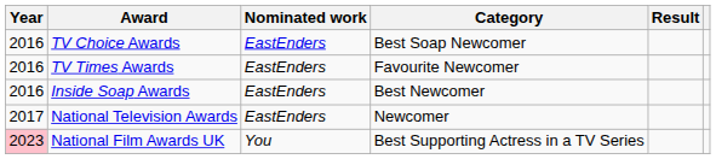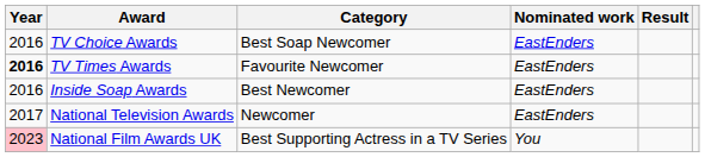 <table class="wikitable">
 <tr>
 <th>Year</th>
 <th>Award</th>
+<th>Category</th>
 <th>Nominated work</th>
-<th>Category</th>
 <th>Result</th>
 <th></th>
 </tr>
 <tr>
 <td>2016</td>
 <td><a href='#'><em>TV Choice</em> Awards</a></td>
+<td>Best Soap Newcomer</td>
 <td><em><a href='#'>EastEnders</a></em></td>
-<td>Best Soap Newcomer</td>
 <td></td>
 <td style="text-align:center;"></td>
 </tr>
 <tr>
-<td>2016</td>
+<td><strong>2016</strong></td>
 <td><a href='#'><em>TV Times</em> Awards</a></td>
+<td>Favourite Newcomer</td>
 <td><em>EastEnders</em></td>
-<td>Favourite Newcomer</td>
 <td></td>
 <td style="text-align:center;"></td>
 </tr>
 <tr>
 <td>2016</td>
 <td><a href='#'><em>Inside Soap</em> Awards</a></td>
+<td>Best Newcomer</td>
 <td><em>EastEnders</em></td>
-<td>Best Newcomer</td>
 <td></td>
 <td style="text-align:center;"></td>
 </tr>
 <tr>
 <td>2017</td>
 <td><a href='#'>National Television Awards</a></td>
+<td>Newcomer</td>
 <td><em>EastEnders</em></td>
-<td>Newcomer</td>
 <td></td>
 <td style="text-align:center;"></td>
 </tr>
 <tr>
 <td style="background: pink;">2023</td>
 <td><a href='#'>National Film Awards UK</a></td>
+<td>Best Supporting Actress in a TV Series</td>
 <td><em>You</em></td>
-<td>Best Supporting Actress in a TV Series</td>
 <td></td>
 <td style="text-align:center;"></td>
 </tr>
 </table>
